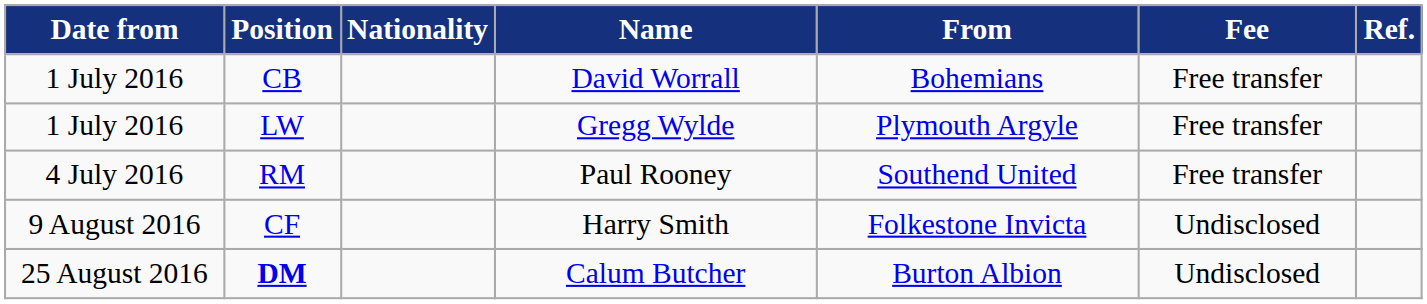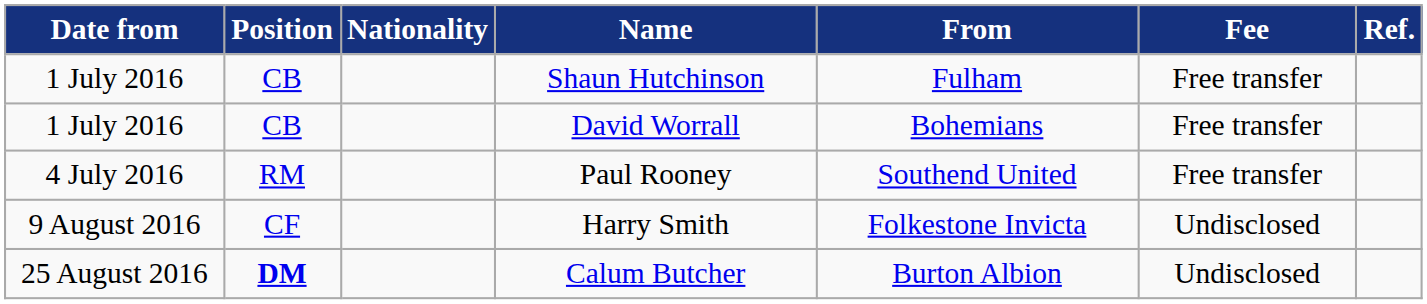 <table class="wikitable"  style="text-align:center; font-size:90%; ">
 <tr>
 <th style="background:#15317E; color:white; width:100px;">Date from</th>
 <th style="background:#15317E; color:white; width:50px;">Position</th>
 <th style="background:#15317E; color:white; width:50px;">Nationality</th>
 <th style="background:#15317E; color:white; width:150px;">Name</th>
 <th style="background:#15317E; color:white; width:150px;">From</th>
 <th style="background:#15317E; color:white; width:100px;">Fee</th>
 <th style="background:#15317E; color:white; width:25px;">Ref.</th>
 </tr>
 <tr>
 <td>1 July 2016</td>
 <td><a href='#'>CB</a></td>
 <td></td>
-<td><a href='#'>David Worrall</a></td>
-<td><a href='#'>Bohemians</a></td>
+<td><a href='#'>Shaun Hutchinson</a></td>
+<td><a href='#'>Fulham</a></td>
 <td>Free transfer</td>
 <td></td>
 </tr>
 <tr>
 <td>1 July 2016</td>
-<td><a href='#'>LW</a></td>
+<td><a href='#'>CB</a></td>
 <td></td>
-<td><a href='#'>Gregg Wylde</a></td>
-<td><a href='#'>Plymouth Argyle</a></td>
+<td><a href='#'>David Worrall</a></td>
+<td><a href='#'>Bohemians</a></td>
 <td>Free transfer</td>
 <td></td>
 </tr>
 <tr>
 <td>4 July 2016</td>
 <td><a href='#'>RM</a></td>
 <td></td>
 <td>Paul Rooney</td>
 <td><a href='#'>Southend United</a></td>
 <td>Free transfer</td>
 <td></td>
 </tr>
 <tr>
 <td>9 August 2016</td>
 <td><a href='#'>CF</a></td>
 <td></td>
 <td>Harry Smith</td>
 <td><a href='#'>Folkestone Invicta</a></td>
 <td>Undisclosed</td>
 <td></td>
 </tr>
 <tr>
 <td>25 August 2016</td>
 <td><strong><a href='#'>DM</a></strong></td>
 <td></td>
 <td><a href='#'>Calum Butcher</a></td>
 <td><a href='#'>Burton Albion</a></td>
 <td>Undisclosed</td>
 <td></td>
 </tr>
 </table>
